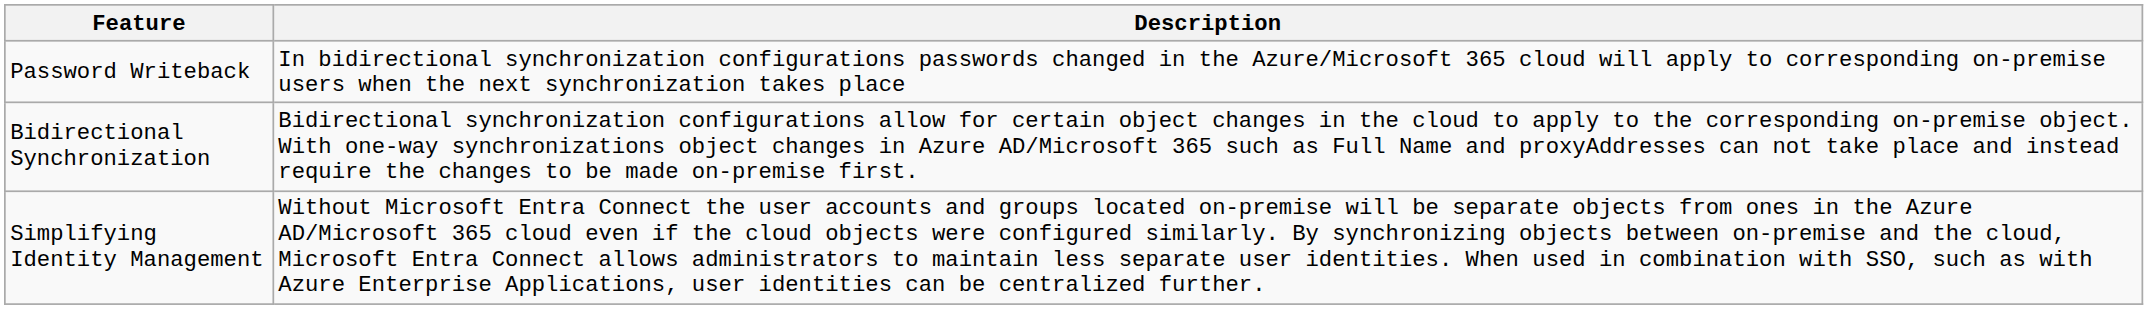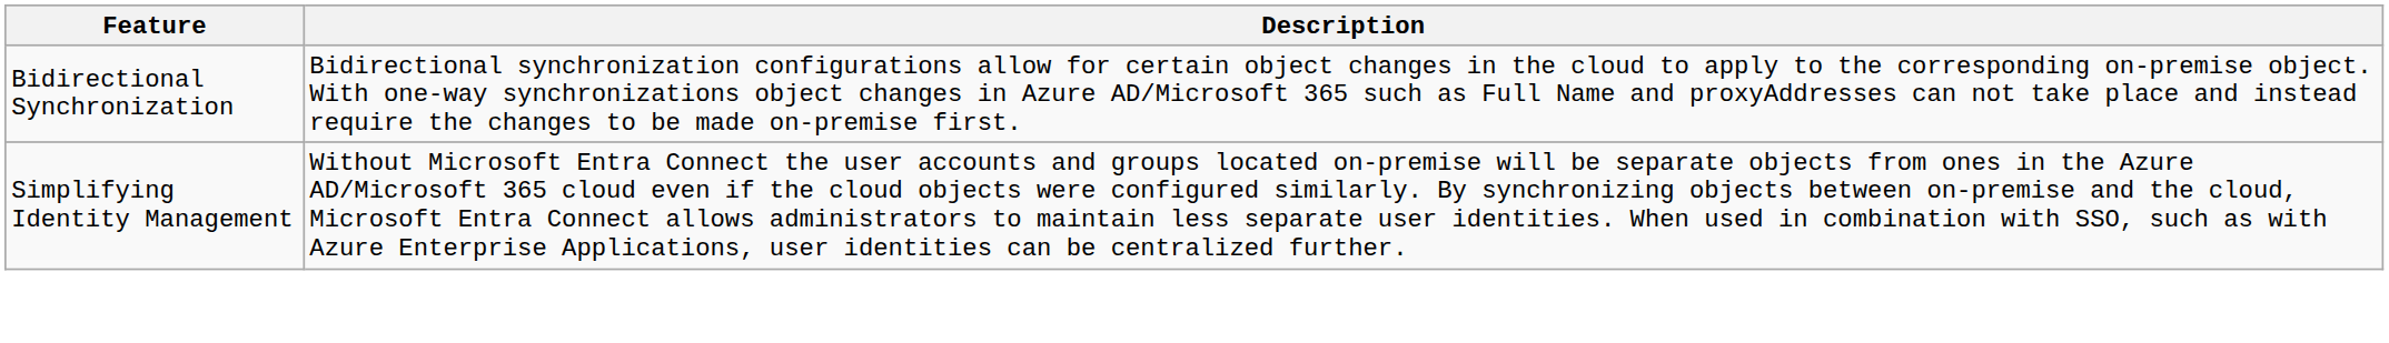 <table class="wikitable">
 <tr>
 <th>Feature</th>
 <th>Description</th>
-</tr>
-<tr>
-<td>Password Writeback</td>
-<td>In bidirectional synchronization configurations passwords changed in the Azure/Microsoft 365 cloud will apply to corresponding on-premise users when the next synchronization takes place</td>
 </tr>
 <tr>
 <td>Bidirectional Synchronization</td>
 <td>Bidirectional synchronization configurations allow for certain object changes in the cloud to apply to the corresponding on-premise object. With one-way synchronizations object changes in Azure AD/Microsoft 365 such as Full Name and proxyAddresses can not take place and instead require the changes to be made on-premise first.</td>
 </tr>
 <tr>
 <td>Simplifying Identity Management</td>
 <td>Without Microsoft Entra Connect the user accounts and groups located on-premise will be separate objects from ones in the Azure AD/Microsoft 365 cloud even if the cloud objects were configured similarly. By synchronizing objects between on-premise and the cloud, Microsoft Entra Connect allows administrators to maintain less separate user identities. When used in combination with SSO, such as with Azure Enterprise Applications, user identities can be centralized further.</td>
 </tr>
 </table>
